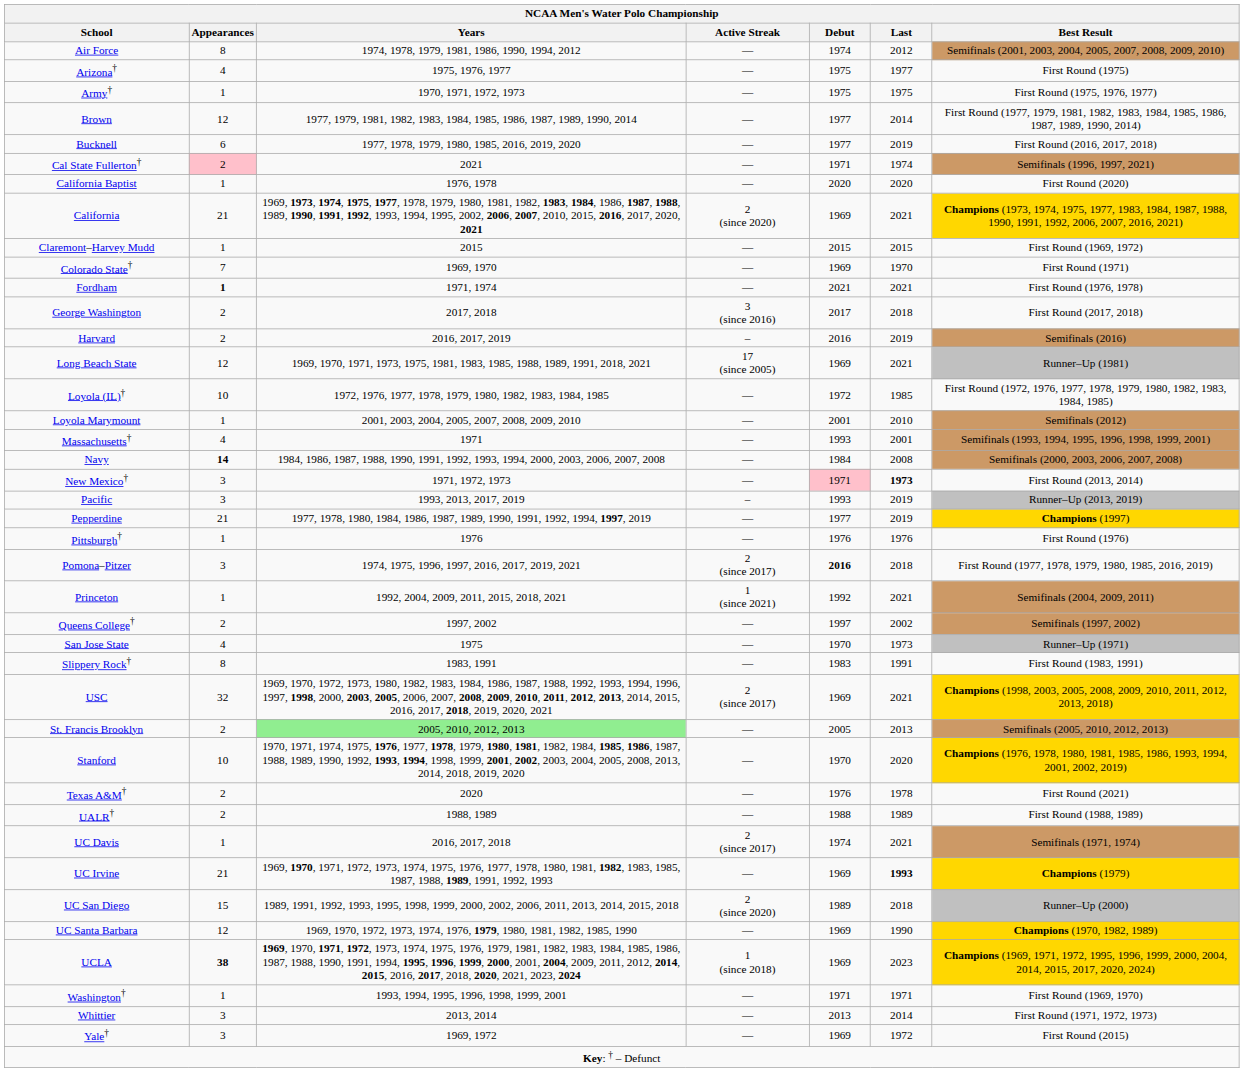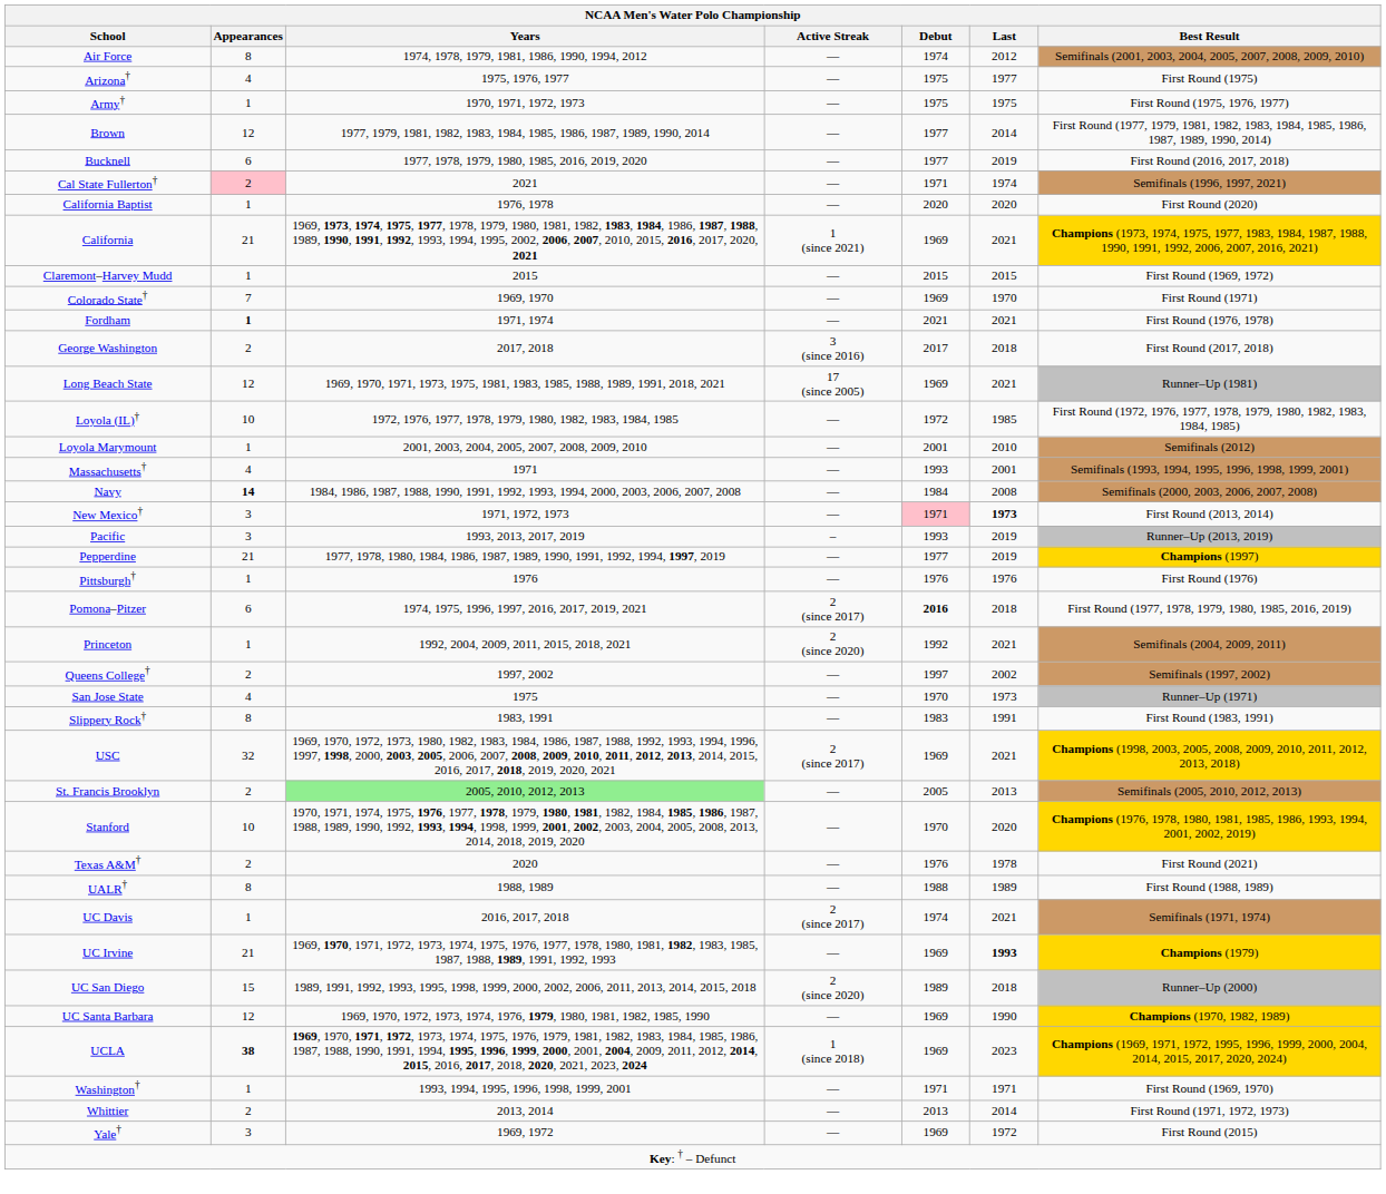 <table class="wikitable sortable" style="font-size:90%; width: 100%; text-align: center;">
 <tr>
 <th colspan=7>NCAA Men's Water Polo Championship</th>
 </tr>
 <tr>
 <th width=15%>School</th>
 <th width=5%>Appearances</th>
 <th width=35%>Years</th>
 <th width=10%>Active Streak</th>
 <th width=5%>Debut</th>
 <th width=5%>Last</th>
 <th width=25%>Best Result</th>
 </tr>
 <tr>
 <td><a href='#'>Air Force</a></td>
 <td>8</td>
 <td>1974, 1978, 1979, 1981, 1986, 1990, 1994, 2012</td>
 <td>—</td>
 <td>1974</td>
 <td>2012</td>
 <td style="background:#c96;">Semifinals (2001, 2003, 2004, 2005, 2007, 2008, 2009, 2010)</td>
 </tr>
 <tr>
 <td><a href='#'>Arizona</a><sup>†</sup></td>
 <td>4</td>
 <td>1975, 1976, 1977</td>
 <td>—</td>
 <td>1975</td>
 <td>1977</td>
 <td>First Round (1975)</td>
 </tr>
 <tr>
 <td><a href='#'>Army</a><sup>†</sup></td>
 <td>1</td>
 <td>1970, 1971, 1972, 1973</td>
 <td>—</td>
 <td>1975</td>
 <td>1975</td>
 <td>First Round (1975, 1976, 1977)</td>
 </tr>
 <tr>
 <td><a href='#'>Brown</a></td>
 <td>12</td>
 <td>1977, 1979, 1981, 1982, 1983, 1984, 1985, 1986, 1987, 1989, 1990, 2014</td>
 <td>—</td>
 <td>1977</td>
 <td>2014</td>
 <td>First Round (1977, 1979, 1981, 1982, 1983, 1984, 1985, 1986, 1987, 1989, 1990, 2014)</td>
 </tr>
 <tr>
 <td><a href='#'>Bucknell</a></td>
 <td>6</td>
 <td>1977, 1978, 1979, 1980, 1985, 2016, 2019, 2020</td>
 <td>—</td>
 <td>1977</td>
 <td>2019</td>
 <td>First Round (2016, 2017, 2018)</td>
 </tr>
 <tr>
 <td><a href='#'>Cal State Fullerton</a><sup>†</sup></td>
 <td style="background: pink;">2</td>
 <td>2021</td>
 <td>—</td>
 <td>1971</td>
 <td>1974</td>
 <td style="background:#c96;">Semifinals (1996, 1997, 2021)</td>
 </tr>
 <tr>
 <td><a href='#'>California Baptist</a></td>
 <td>1</td>
 <td>1976, 1978</td>
 <td>—</td>
 <td>2020</td>
 <td>2020</td>
 <td>First Round (2020)</td>
 </tr>
 <tr>
 <td><a href='#'>California</a></td>
 <td>21</td>
 <td>1969, <strong>1973</strong>, <strong>1974</strong>, <strong>1975</strong>, <strong>1977</strong>, 1978, 1979, 1980, 1981, 1982, <strong>1983</strong>, <strong>1984</strong>, 1986, <strong>1987</strong>, <strong>1988</strong>, 1989, <strong>1990</strong>, <strong>1991</strong>, <strong>1992</strong>, 1993, 1994, 1995, 2002, <strong>2006</strong>, <strong>2007</strong>, 2010, 2015, <strong>2016</strong>, 2017, 2020, <strong>2021</strong></td>
-<td>2<br>(since 2020)</td>
+<td>1<br>(since 2021)</td>
 <td>1969</td>
 <td>2021</td>
 <td style="background:gold;"><strong>Champions</strong> (1973, 1974, 1975, 1977, 1983, 1984, 1987, 1988, 1990, 1991, 1992, 2006, 2007, 2016, 2021)</td>
 </tr>
 <tr>
 <td><a href='#'>Claremont</a>–<a href='#'>Harvey Mudd</a></td>
 <td>1</td>
 <td>2015</td>
 <td>—</td>
 <td>2015</td>
 <td>2015</td>
 <td>First Round (1969, 1972)</td>
 </tr>
 <tr>
 <td><a href='#'>Colorado State</a><sup>†</sup></td>
 <td>7</td>
 <td>1969, 1970</td>
 <td>—</td>
 <td>1969</td>
 <td>1970</td>
 <td>First Round (1971)</td>
 </tr>
 <tr>
 <td><a href='#'>Fordham</a></td>
 <td><strong>1</strong></td>
 <td>1971, 1974</td>
 <td>—</td>
 <td>2021</td>
 <td>2021</td>
 <td>First Round (1976, 1978)</td>
 </tr>
 <tr>
 <td><a href='#'>George Washington</a></td>
 <td>2</td>
 <td>2017, 2018</td>
 <td>3<br>(since 2016)</td>
 <td>2017</td>
 <td>2018</td>
 <td>First Round (2017, 2018)</td>
-</tr>
-<tr>
-<td><a href='#'>Harvard</a></td>
-<td>2</td>
-<td>2016, 2017, 2019</td>
-<td>–</td>
-<td>2016</td>
-<td>2019</td>
-<td style="background:#c96;">Semifinals (2016)</td>
 </tr>
 <tr>
 <td><a href='#'>Long Beach State</a></td>
 <td>12</td>
 <td>1969, 1970, 1971, 1973, 1975, 1981, 1983, 1985, 1988, 1989, 1991, 2018, 2021</td>
 <td>17<br>(since 2005)</td>
 <td>1969</td>
 <td>2021</td>
 <td style="background:silver;">Runner–Up (1981)</td>
 </tr>
 <tr>
 <td><a href='#'>Loyola (IL)</a><sup>†</sup></td>
 <td>10</td>
 <td>1972, 1976, 1977, 1978, 1979, 1980, 1982, 1983, 1984, 1985</td>
 <td>—</td>
 <td>1972</td>
 <td>1985</td>
 <td>First Round (1972, 1976, 1977, 1978, 1979, 1980, 1982, 1983, 1984, 1985)</td>
 </tr>
 <tr>
 <td><a href='#'>Loyola Marymount</a></td>
 <td>1</td>
 <td>2001, 2003, 2004, 2005, 2007, 2008, 2009, 2010</td>
 <td>—</td>
 <td>2001</td>
 <td>2010</td>
 <td style="background:#c96;">Semifinals (2012)</td>
 </tr>
 <tr>
 <td><a href='#'>Massachusetts</a><sup>†</sup></td>
 <td>4</td>
 <td>1971</td>
 <td>—</td>
 <td>1993</td>
 <td>2001</td>
 <td style="background:#c96;">Semifinals (1993, 1994, 1995, 1996, 1998, 1999, 2001)</td>
 </tr>
 <tr>
 <td><a href='#'>Navy</a></td>
 <td><strong>14</strong></td>
 <td>1984, 1986, 1987, 1988, 1990, 1991, 1992, 1993, 1994, 2000, 2003, 2006, 2007, 2008</td>
 <td>—</td>
 <td>1984</td>
 <td>2008</td>
 <td style="background:#c96;">Semifinals (2000, 2003, 2006, 2007, 2008)</td>
 </tr>
 <tr>
 <td><a href='#'>New Mexico</a><sup>†</sup></td>
 <td>3</td>
 <td>1971, 1972, 1973</td>
 <td>—</td>
 <td style="background: pink;">1971</td>
 <td><strong>1973</strong></td>
 <td>First Round (2013, 2014)</td>
 </tr>
 <tr>
 <td><a href='#'>Pacific</a></td>
 <td>3</td>
 <td>1993, 2013, 2017, 2019</td>
 <td>–</td>
 <td>1993</td>
 <td>2019</td>
 <td style="background:silver;">Runner–Up (2013, 2019)</td>
 </tr>
 <tr>
 <td><a href='#'>Pepperdine</a></td>
 <td>21</td>
 <td>1977, 1978, 1980, 1984, 1986, 1987, 1989, 1990, 1991, 1992, 1994, <strong>1997</strong>, 2019</td>
 <td>—</td>
 <td>1977</td>
 <td>2019</td>
 <td style="background:gold;"><strong>Champions</strong> (1997)</td>
 </tr>
 <tr>
 <td><a href='#'>Pittsburgh</a><sup>†</sup></td>
 <td>1</td>
 <td>1976</td>
 <td>—</td>
 <td>1976</td>
 <td>1976</td>
 <td>First Round (1976)</td>
 </tr>
 <tr>
 <td><a href='#'>Pomona</a>–<a href='#'>Pitzer</a></td>
-<td>3</td>
+<td>6</td>
 <td>1974, 1975, 1996, 1997, 2016, 2017, 2019, 2021</td>
 <td>2<br>(since 2017)</td>
 <td><strong>2016</strong></td>
 <td>2018</td>
 <td>First Round (1977, 1978, 1979, 1980, 1985, 2016, 2019)</td>
 </tr>
 <tr>
 <td><a href='#'>Princeton</a></td>
 <td>1</td>
 <td>1992, 2004, 2009, 2011, 2015, 2018, 2021</td>
-<td>1<br>(since 2021)</td>
+<td>2<br>(since 2020)</td>
 <td>1992</td>
 <td>2021</td>
 <td style="background:#c96;">Semifinals (2004, 2009, 2011)</td>
 </tr>
 <tr>
 <td><a href='#'>Queens College</a><sup>†</sup></td>
 <td>2</td>
 <td>1997, 2002</td>
 <td>—</td>
 <td>1997</td>
 <td>2002</td>
 <td style="background:#c96;">Semifinals (1997, 2002)</td>
 </tr>
 <tr>
 <td><a href='#'>San Jose State</a></td>
 <td>4</td>
 <td>1975</td>
 <td>—</td>
 <td>1970</td>
 <td>1973</td>
 <td style="background:silver;">Runner–Up (1971)</td>
 </tr>
 <tr>
 <td><a href='#'>Slippery Rock</a><sup>†</sup></td>
 <td>8</td>
 <td>1983, 1991</td>
 <td>—</td>
 <td>1983</td>
 <td>1991</td>
 <td>First Round (1983, 1991)</td>
 </tr>
 <tr>
 <td><a href='#'>USC</a></td>
 <td>32</td>
 <td>1969, 1970, 1972, 1973, 1980, 1982, 1983, 1984, 1986, 1987, 1988, 1992, 1993, 1994, 1996, 1997, <strong>1998</strong>, 2000, <strong>2003</strong>, <strong>2005</strong>, 2006, 2007, <strong>2008</strong>, <strong>2009</strong>, <strong>2010</strong>, <strong>2011</strong>, <strong>2012</strong>, <strong>2013</strong>, 2014, 2015, 2016, 2017, <strong>2018</strong>, 2019, 2020, 2021</td>
 <td>2<br>(since 2017)</td>
 <td>1969</td>
 <td>2021</td>
 <td style="background:gold;"><strong>Champions</strong> (1998, 2003, 2005, 2008, 2009, 2010, 2011, 2012, 2013, 2018)</td>
 </tr>
 <tr>
 <td><a href='#'>St. Francis Brooklyn</a></td>
 <td>2</td>
 <td style="background: lightgreen;">2005, 2010, 2012, 2013</td>
 <td>—</td>
 <td>2005</td>
 <td>2013</td>
 <td style="background:#c96;">Semifinals (2005, 2010, 2012, 2013)</td>
 </tr>
 <tr>
 <td><a href='#'>Stanford</a></td>
 <td>10</td>
 <td>1970, 1971, 1974, 1975, <strong>1976</strong>, 1977, <strong>1978</strong>, 1979, <strong>1980</strong>, <strong>1981</strong>, 1982, 1984, <strong>1985</strong>, <strong>1986</strong>, 1987, 1988, 1989, 1990, 1992, <strong>1993</strong>, <strong>1994</strong>, 1998, 1999, <strong>2001</strong>, <strong>2002</strong>, 2003, 2004, 2005, 2008, 2013, 2014, 2018, 2019, 2020</td>
 <td>—</td>
 <td>1970</td>
 <td>2020</td>
 <td style="background:gold;"><strong>Champions</strong> (1976, 1978, 1980, 1981, 1985, 1986, 1993, 1994, 2001, 2002, 2019)</td>
 </tr>
 <tr>
 <td><a href='#'>Texas A&M</a><sup>†</sup></td>
 <td>2</td>
 <td>2020</td>
 <td>—</td>
 <td>1976</td>
 <td>1978</td>
 <td>First Round (2021)</td>
 </tr>
 <tr>
 <td><a href='#'>UALR</a><sup>†</sup></td>
-<td>2</td>
+<td>8</td>
 <td>1988, 1989</td>
 <td>—</td>
 <td>1988</td>
 <td>1989</td>
 <td>First Round (1988, 1989)</td>
 </tr>
 <tr>
 <td><a href='#'>UC Davis</a></td>
 <td>1</td>
 <td>2016, 2017, 2018</td>
 <td>2<br>(since 2017)</td>
 <td>1974</td>
 <td>2021</td>
 <td style="background:#c96;">Semifinals (1971, 1974)</td>
 </tr>
 <tr>
 <td><a href='#'>UC Irvine</a></td>
 <td>21</td>
 <td>1969, <strong>1970</strong>, 1971, 1972, 1973, 1974, 1975, 1976, 1977, 1978, 1980, 1981, <strong>1982</strong>, 1983, 1985, 1987, 1988, <strong>1989</strong>, 1991, 1992, 1993</td>
 <td>—</td>
 <td>1969</td>
 <td><strong>1993</strong></td>
 <td style="background:gold;"><strong>Champions</strong> (1979)</td>
 </tr>
 <tr>
 <td><a href='#'>UC San Diego</a></td>
 <td>15</td>
 <td>1989, 1991, 1992, 1993, 1995, 1998, 1999, 2000, 2002, 2006, 2011, 2013, 2014, 2015, 2018</td>
 <td>2<br>(since 2020)</td>
 <td>1989</td>
 <td>2018</td>
 <td style="background:silver;">Runner–Up (2000)</td>
 </tr>
 <tr>
 <td><a href='#'>UC Santa Barbara</a></td>
 <td>12</td>
 <td>1969, 1970, 1972, 1973, 1974, 1976, <strong>1979</strong>, 1980, 1981, 1982, 1985, 1990</td>
 <td>—</td>
 <td>1969</td>
 <td>1990</td>
 <td style="background:gold;"><strong>Champions</strong> (1970, 1982, 1989)</td>
 </tr>
 <tr>
 <td><a href='#'>UCLA</a></td>
 <td><strong>38</strong></td>
 <td><strong>1969</strong>, 1970, <strong>1971</strong>, <strong>1972</strong>, 1973, 1974, 1975, 1976, 1979, 1981, 1982, 1983, 1984, 1985, 1986, 1987, 1988, 1990, 1991, 1994, <strong>1995</strong>, <strong>1996</strong>, <strong>1999</strong>, <strong>2000</strong>, 2001, <strong>2004</strong>, 2009, 2011, 2012, <strong>2014</strong>, <strong>2015</strong>, 2016, <strong>2017</strong>, 2018, <strong>2020</strong>, 2021, 2023, <strong>2024</strong></td>
 <td>1<br>(since 2018)</td>
 <td>1969</td>
 <td>2023</td>
 <td style="background:gold;"><strong>Champions</strong> (1969, 1971, 1972, 1995, 1996, 1999, 2000, 2004, 2014, 2015, 2017, 2020, 2024)</td>
 </tr>
 <tr>
 <td><a href='#'>Washington</a><sup>†</sup></td>
 <td>1</td>
 <td>1993, 1994, 1995, 1996, 1998, 1999, 2001</td>
 <td>—</td>
 <td>1971</td>
 <td>1971</td>
 <td>First Round (1969, 1970)</td>
 </tr>
 <tr>
 <td><a href='#'>Whittier</a></td>
-<td>3</td>
+<td>2</td>
 <td>2013, 2014</td>
 <td>—</td>
 <td>2013</td>
 <td>2014</td>
 <td>First Round (1971, 1972, 1973)</td>
 </tr>
 <tr>
 <td><a href='#'>Yale</a><sup>†</sup></td>
 <td>3</td>
 <td>1969, 1972</td>
 <td>—</td>
 <td>1969</td>
 <td>1972</td>
 <td>First Round (2015)</td>
 </tr>
 <tr>
 <td colspan="7" align="center"><strong>Key</strong>: <sup>†</sup> – Defunct</td>
 </tr>
 </table>
